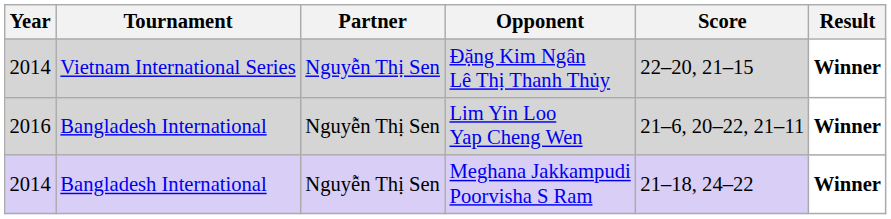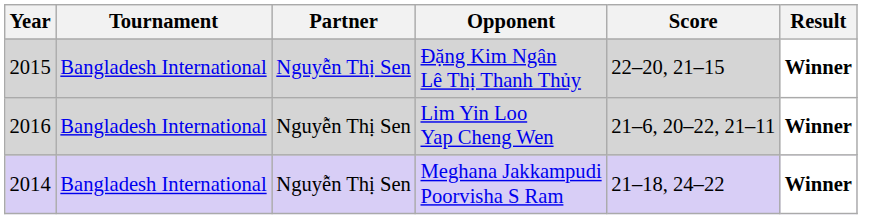 <table class="sortable wikitable" style="font-size: 90%;">
 <tr>
 <th>Year</th>
 <th>Tournament</th>
 <th>Partner</th>
 <th>Opponent</th>
 <th>Score</th>
 <th>Result</th>
 </tr>
 <tr style="background:#D5D5D5">
-<td align="center">2014</td>
-<td align="left"><a href='#'>Vietnam International Series</a></td>
+<td align="center">2015</td>
+<td align="left"><a href='#'>Bangladesh International</a></td>
 <td align="left"> <a href='#'>Nguyễn Thị Sen</a></td>
 <td align="left"> <a href='#'>Đặng Kim Ngân</a><br> <a href='#'>Lê Thị Thanh Thủy</a></td>
 <td align="left">22–20, 21–15</td>
 <td style="text-align:left; background:white"> <strong>Winner</strong></td>
 </tr>
 <tr style="background:#D5D5D5">
 <td align="center">2016</td>
 <td align="left"><a href='#'>Bangladesh International</a></td>
 <td align="left"> Nguyễn Thị Sen</td>
 <td align="left"> <a href='#'>Lim Yin Loo</a><br> <a href='#'>Yap Cheng Wen</a></td>
 <td align="left">21–6, 20–22, 21–11</td>
 <td style="text-align:left; background:white"> <strong>Winner</strong></td>
 </tr>
 <tr style="background:#D8CEF6">
 <td align="center">2014</td>
 <td align="left"><a href='#'>Bangladesh International</a></td>
 <td align="left"> Nguyễn Thị Sen</td>
 <td align="left"> <a href='#'>Meghana Jakkampudi</a><br> <a href='#'>Poorvisha S Ram</a></td>
 <td align="left">21–18, 24–22</td>
 <td style="text-align:left; background:white"> <strong>Winner</strong></td>
 </tr>
 </table>
